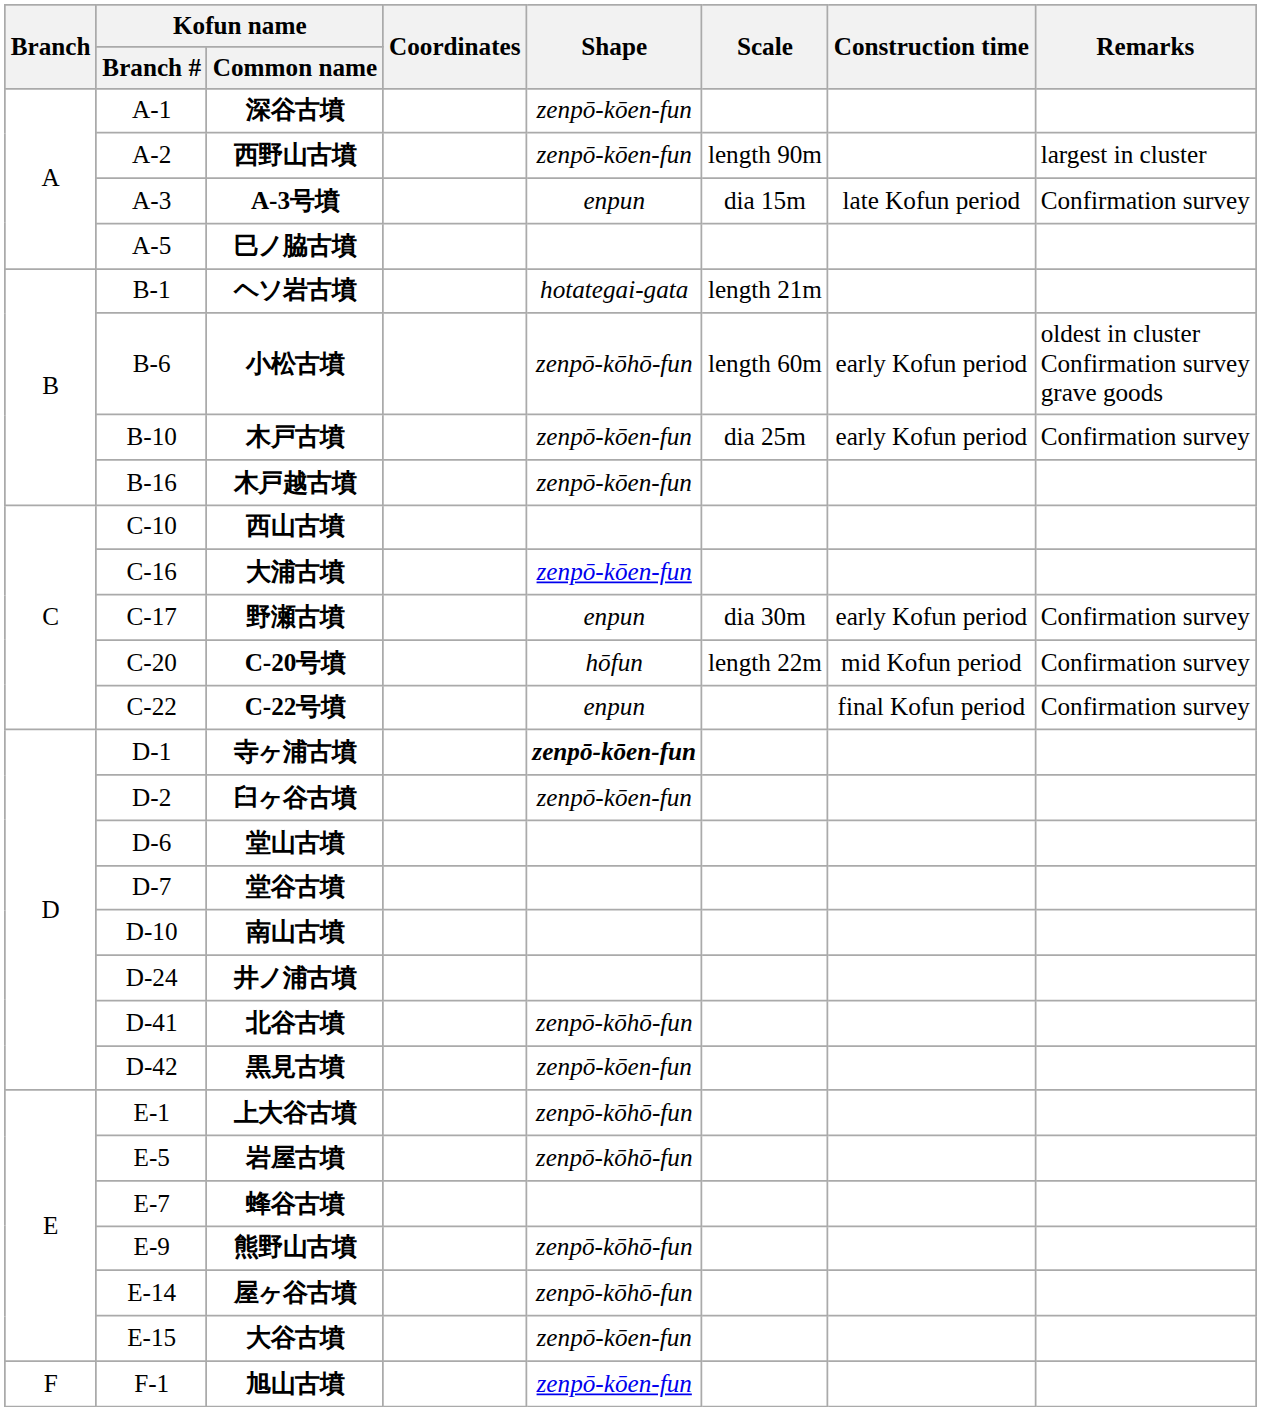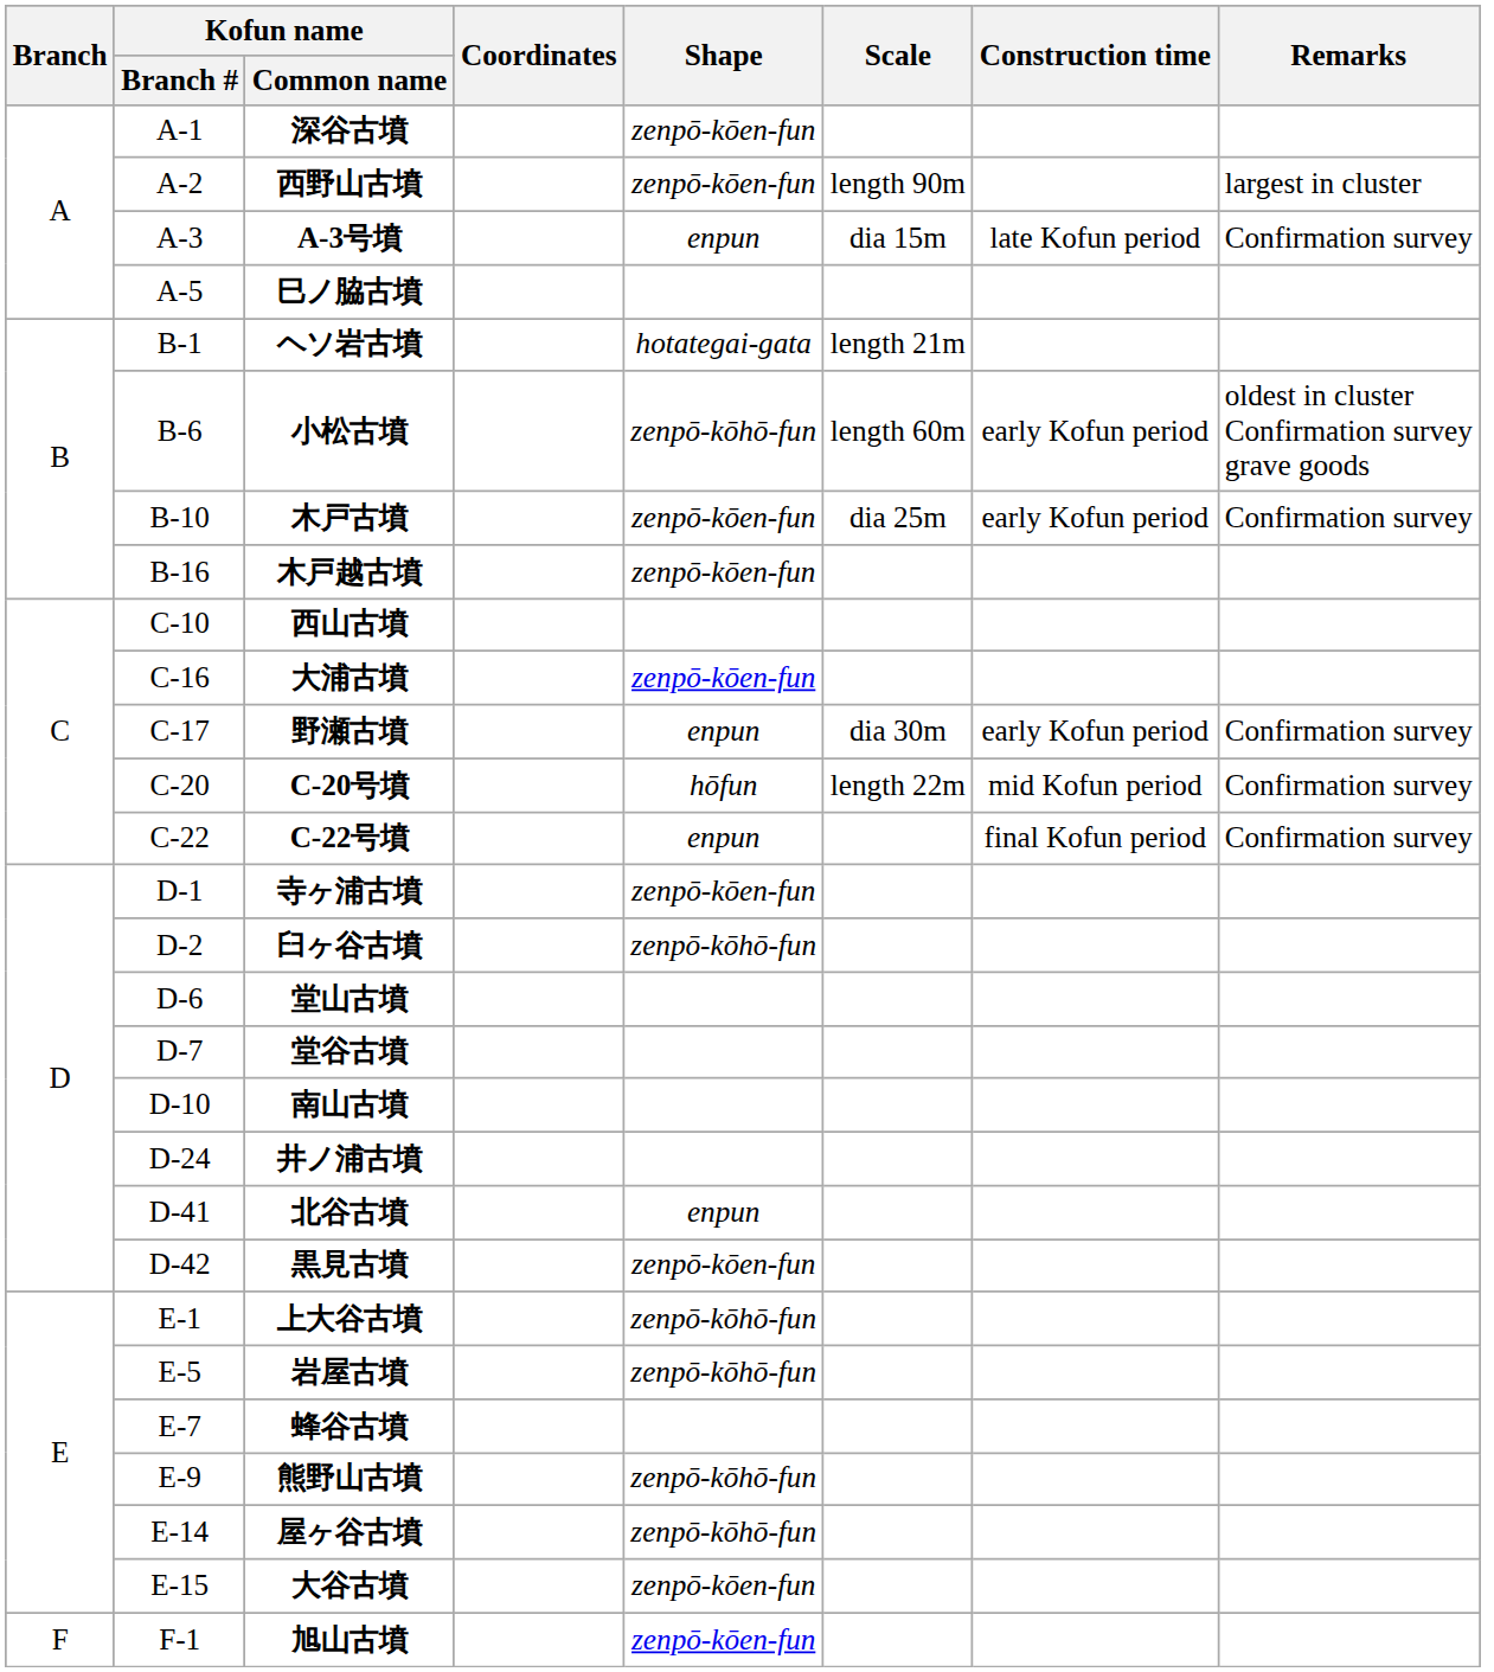 <table class="wikitable" style="text-align:center;background:#ffffff;white-space:nowrap;font-size:90%">
 <tr>
 <th rowspan = 2>Branch</th>
 <th colspan = 2>Kofun name</th>
 <th rowspan = 2>Coordinates</th>
 <th rowspan = 2>Shape</th>
 <th rowspan = 2>Scale</th>
 <th rowspan = 2>Construction time</th>
 <th rowspan = 2>Remarks</th>
 </tr>
 <tr>
 <th>Branch #</th>
 <th>Common name</th>
 </tr>
 <tr>
 <td rowspan=4>A</td>
 <td>A-1</td>
 <td><strong>深谷古墳</strong></td>
 <td></td>
 <td><em>zenpō-kōen-fun</em></td>
 <td></td>
 <td></td>
 <td></td>
 </tr>
 <tr>
 <td>A-2</td>
 <td><strong>西野山古墳</strong></td>
 <td></td>
 <td><em>zenpō-kōen-fun</em></td>
 <td>length 90m</td>
 <td></td>
 <td style="text-align:left">largest in cluster</td>
 </tr>
 <tr>
 <td>A-3</td>
 <td><strong>A-3号墳</strong></td>
 <td></td>
 <td><em>enpun</em></td>
 <td>dia 15m</td>
 <td>late Kofun period</td>
 <td style="text-align:left">Confirmation survey</td>
 </tr>
 <tr>
 <td>A-5</td>
 <td><strong>巳ノ脇古墳</strong></td>
 <td></td>
 <td></td>
 <td></td>
 <td></td>
 <td></td>
 </tr>
 <tr>
 <td rowspan=4>B</td>
 <td>B-1</td>
 <td><strong>ヘソ岩古墳</strong></td>
 <td></td>
 <td><em>hotategai-gata</em></td>
 <td>length 21m</td>
 <td></td>
 <td></td>
 </tr>
 <tr>
 <td>B-6</td>
 <td><strong>小松古墳</strong></td>
 <td></td>
 <td><em>zenpō-kōhō-fun</em></td>
 <td>length 60m</td>
 <td>early Kofun period</td>
 <td style="text-align:left">oldest in cluster<br>Confirmation survey<br>grave goods</td>
 </tr>
 <tr>
 <td>B-10</td>
 <td><strong>木戸古墳</strong></td>
 <td></td>
 <td><em>zenpō-kōen-fun</em></td>
 <td>dia 25m</td>
 <td>early Kofun period</td>
 <td style="text-align:left">Confirmation survey</td>
 </tr>
 <tr>
 <td>B-16</td>
 <td><strong>木戸越古墳</strong></td>
 <td></td>
 <td><em>zenpō-kōen-fun</em></td>
 <td></td>
 <td></td>
 <td></td>
 </tr>
 <tr>
 <td rowspan=5>C</td>
 <td>C-10</td>
 <td><strong>西山古墳</strong></td>
 <td></td>
 <td></td>
 <td></td>
 <td></td>
 <td></td>
 </tr>
 <tr>
 <td>C-16</td>
 <td><strong>大浦古墳</strong></td>
 <td></td>
 <td><em><a href='#'>zenpō-kōen-fun</a></em></td>
 <td></td>
 <td></td>
 <td></td>
 </tr>
 <tr>
 <td>C-17</td>
 <td><strong>野瀬古墳</strong></td>
 <td></td>
 <td><em>enpun</em></td>
 <td>dia 30m</td>
 <td>early Kofun period</td>
 <td style="text-align:left">Confirmation survey</td>
 </tr>
 <tr>
 <td>C-20</td>
 <td><strong>C-20号墳</strong></td>
 <td></td>
 <td><em>hōfun</em></td>
 <td>length 22m</td>
 <td>mid Kofun period</td>
 <td style="text-align:left">Confirmation survey</td>
 </tr>
 <tr>
 <td>C-22</td>
 <td><strong>C-22号墳</strong></td>
 <td></td>
 <td><em>enpun</em></td>
 <td></td>
 <td>final Kofun period</td>
 <td style="text-align:left">Confirmation survey</td>
 </tr>
 <tr>
 <td rowspan=8>D</td>
 <td>D-1</td>
 <td><strong>寺ヶ浦古墳</strong></td>
 <td></td>
-<td><strong><em>zenpō-kōen-fun</em></strong></td>
+<td><em>zenpō-kōen-fun</em></td>
 <td></td>
 <td></td>
 <td></td>
 </tr>
 <tr>
 <td>D-2</td>
 <td><strong>臼ヶ谷古墳</strong></td>
 <td></td>
-<td><em>zenpō-kōen-fun</em></td>
+<td><em>zenpō-kōhō-fun</em></td>
 <td></td>
 <td></td>
 <td></td>
 </tr>
 <tr>
 <td>D-6</td>
 <td><strong>堂山古墳</strong></td>
 <td></td>
 <td></td>
 <td></td>
 <td></td>
 <td></td>
 </tr>
 <tr>
 <td>D-7</td>
 <td><strong>堂谷古墳</strong></td>
 <td></td>
 <td></td>
 <td></td>
 <td></td>
 <td></td>
 </tr>
 <tr>
 <td>D-10</td>
 <td><strong>南山古墳</strong></td>
 <td></td>
 <td></td>
 <td></td>
 <td></td>
 <td></td>
 </tr>
 <tr>
 <td>D-24</td>
 <td><strong>井ノ浦古墳</strong></td>
 <td></td>
 <td></td>
 <td></td>
 <td></td>
 <td></td>
 </tr>
 <tr>
 <td>D-41</td>
 <td><strong>北谷古墳</strong></td>
 <td></td>
-<td><em>zenpō-kōhō-fun</em></td>
+<td><em>enpun</em></td>
 <td></td>
 <td></td>
 <td></td>
 </tr>
 <tr>
 <td>D-42</td>
 <td><strong>黒見古墳</strong></td>
 <td></td>
 <td><em>zenpō-kōen-fun</em></td>
 <td></td>
 <td></td>
 <td></td>
 </tr>
 <tr>
 <td rowspan=6>E</td>
 <td>E-1</td>
 <td><strong>上大谷古墳</strong></td>
 <td></td>
 <td><em>zenpō-kōhō-fun</em></td>
 <td></td>
 <td></td>
 <td></td>
 </tr>
 <tr>
 <td>E-5</td>
 <td><strong>岩屋古墳</strong></td>
 <td></td>
 <td><em>zenpō-kōhō-fun</em></td>
 <td></td>
 <td></td>
 <td></td>
 </tr>
 <tr>
 <td>E-7</td>
 <td><strong>蜂谷古墳</strong></td>
 <td></td>
 <td></td>
 <td></td>
 <td></td>
 <td></td>
 </tr>
 <tr>
 <td>E-9</td>
 <td><strong>熊野山古墳</strong></td>
 <td></td>
 <td><em>zenpō-kōhō-fun</em></td>
 <td></td>
 <td></td>
 <td></td>
 </tr>
 <tr>
 <td>E-14</td>
 <td><strong>屋ヶ谷古墳</strong></td>
 <td></td>
 <td><em>zenpō-kōhō-fun</em></td>
 <td></td>
 <td></td>
 <td></td>
 </tr>
 <tr>
 <td>E-15</td>
 <td><strong>大谷古墳</strong></td>
 <td></td>
 <td><em>zenpō-kōen-fun</em></td>
 <td></td>
 <td></td>
 <td></td>
 </tr>
 <tr>
 <td>F</td>
 <td>F-1</td>
 <td><strong>旭山古墳</strong></td>
 <td></td>
 <td><em><a href='#'>zenpō-kōen-fun</a></em></td>
 <td></td>
 <td></td>
 <td></td>
 </tr>
 </table>
